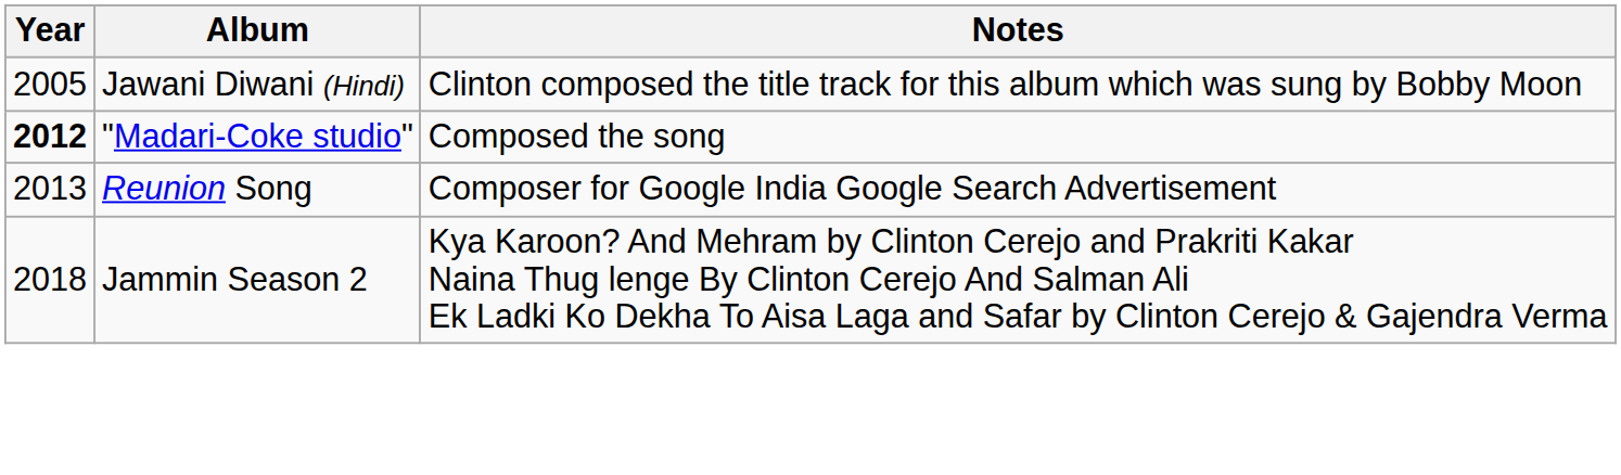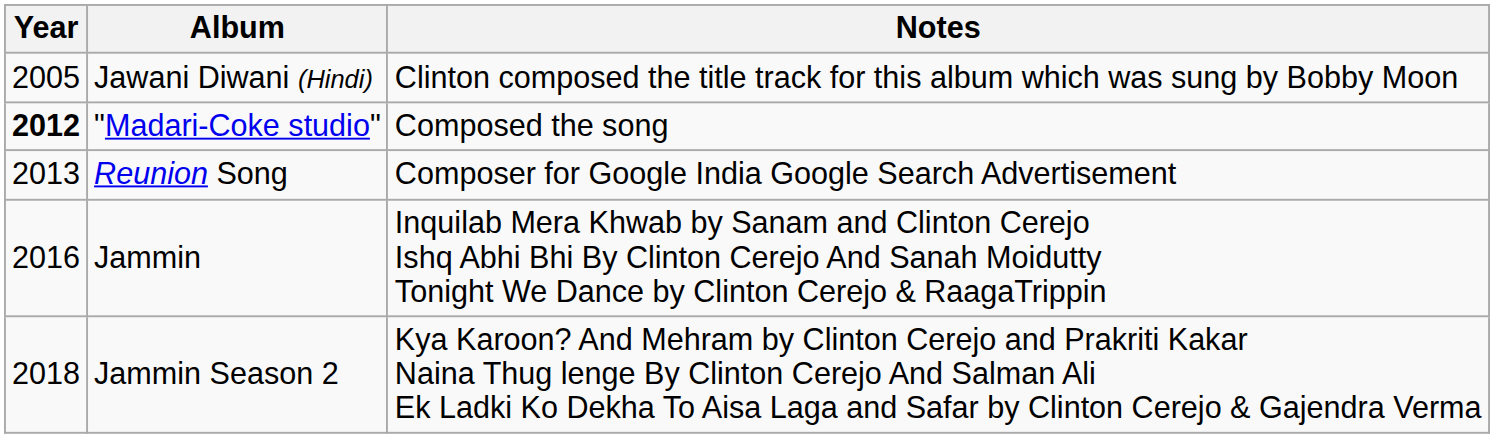 <table class="wikitable">
 <tr>
 <th>Year</th>
 <th>Album</th>
 <th>Notes</th>
 </tr>
 <tr>
 <td>2005</td>
 <td>Jawani Diwani <small><em>(Hindi)</em></small></td>
 <td>Clinton composed the title track for this album which was sung by Bobby Moon</td>
 </tr>
 <tr>
 <td><strong>2012</strong></td>
 <td>"<a href='#'>Madari-Coke studio</a>"</td>
 <td>Composed the song</td>
 </tr>
 <tr>
 <td>2013</td>
 <td><em><a href='#'>Reunion</a></em> Song</td>
 <td>Composer for Google India Google Search Advertisement</td>
 </tr>
 <tr>
+<td>2016</td>
+<td>Jammin</td>
+<td>Inquilab Mera Khwab by Sanam and Clinton Cerejo <br> Ishq Abhi Bhi By Clinton Cerejo And Sanah Moidutty <br> Tonight We Dance by Clinton Cerejo & RaagaTrippin</td>
+</tr>
+<tr>
 <td>2018</td>
 <td>Jammin Season 2</td>
 <td>Kya Karoon? And Mehram by Clinton Cerejo and Prakriti Kakar <br> Naina Thug lenge By Clinton Cerejo And Salman Ali <br> Ek Ladki Ko Dekha To Aisa Laga and Safar by Clinton Cerejo & Gajendra Verma</td>
 </tr>
 </table>
